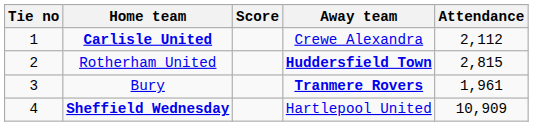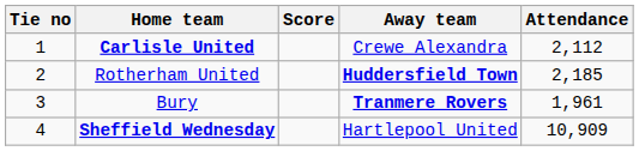 <table class="wikitable" style="text-align: center">
 <tr>
 <th>Tie no</th>
 <th>Home team</th>
 <th>Score</th>
 <th>Away team</th>
 <th>Attendance</th>
 </tr>
 <tr>
 <td>1</td>
 <td><strong><a href='#'>Carlisle United</a></strong></td>
 <td></td>
 <td><a href='#'>Crewe Alexandra</a></td>
 <td>2,112</td>
 </tr>
 <tr>
 <td>2</td>
 <td><a href='#'>Rotherham United</a></td>
 <td></td>
 <td><strong><a href='#'>Huddersfield Town</a></strong></td>
-<td>2,815</td>
+<td>2,185</td>
 </tr>
 <tr>
 <td>3</td>
 <td><a href='#'>Bury</a></td>
 <td></td>
 <td><strong><a href='#'>Tranmere Rovers</a></strong></td>
 <td>1,961</td>
 </tr>
 <tr>
 <td>4</td>
 <td><strong><a href='#'>Sheffield Wednesday</a></strong></td>
 <td></td>
 <td><a href='#'>Hartlepool United</a></td>
 <td>10,909</td>
 </tr>
 </table>
